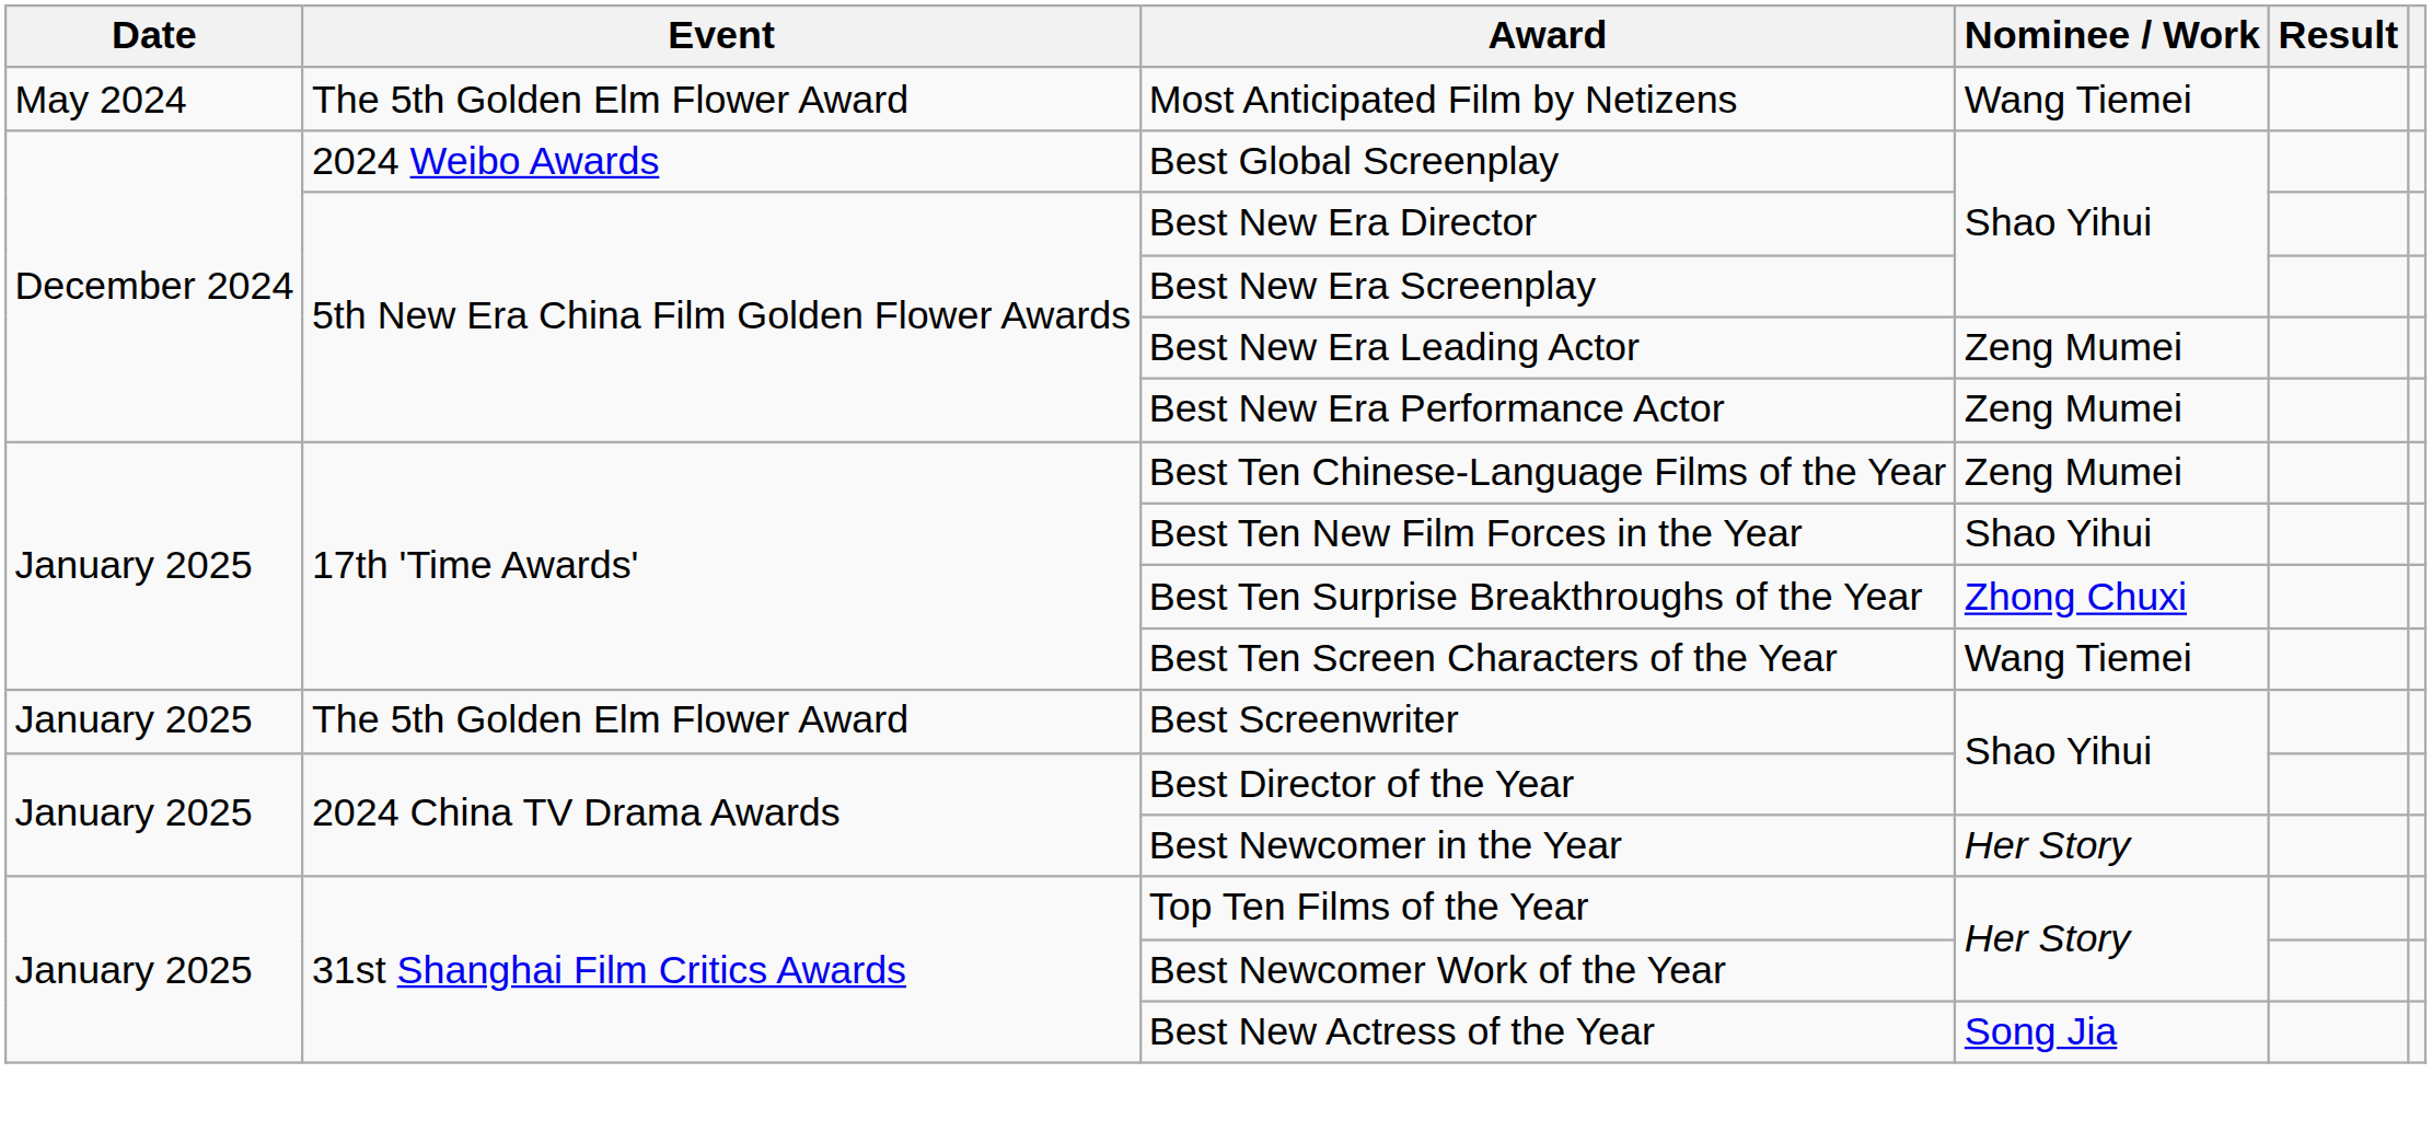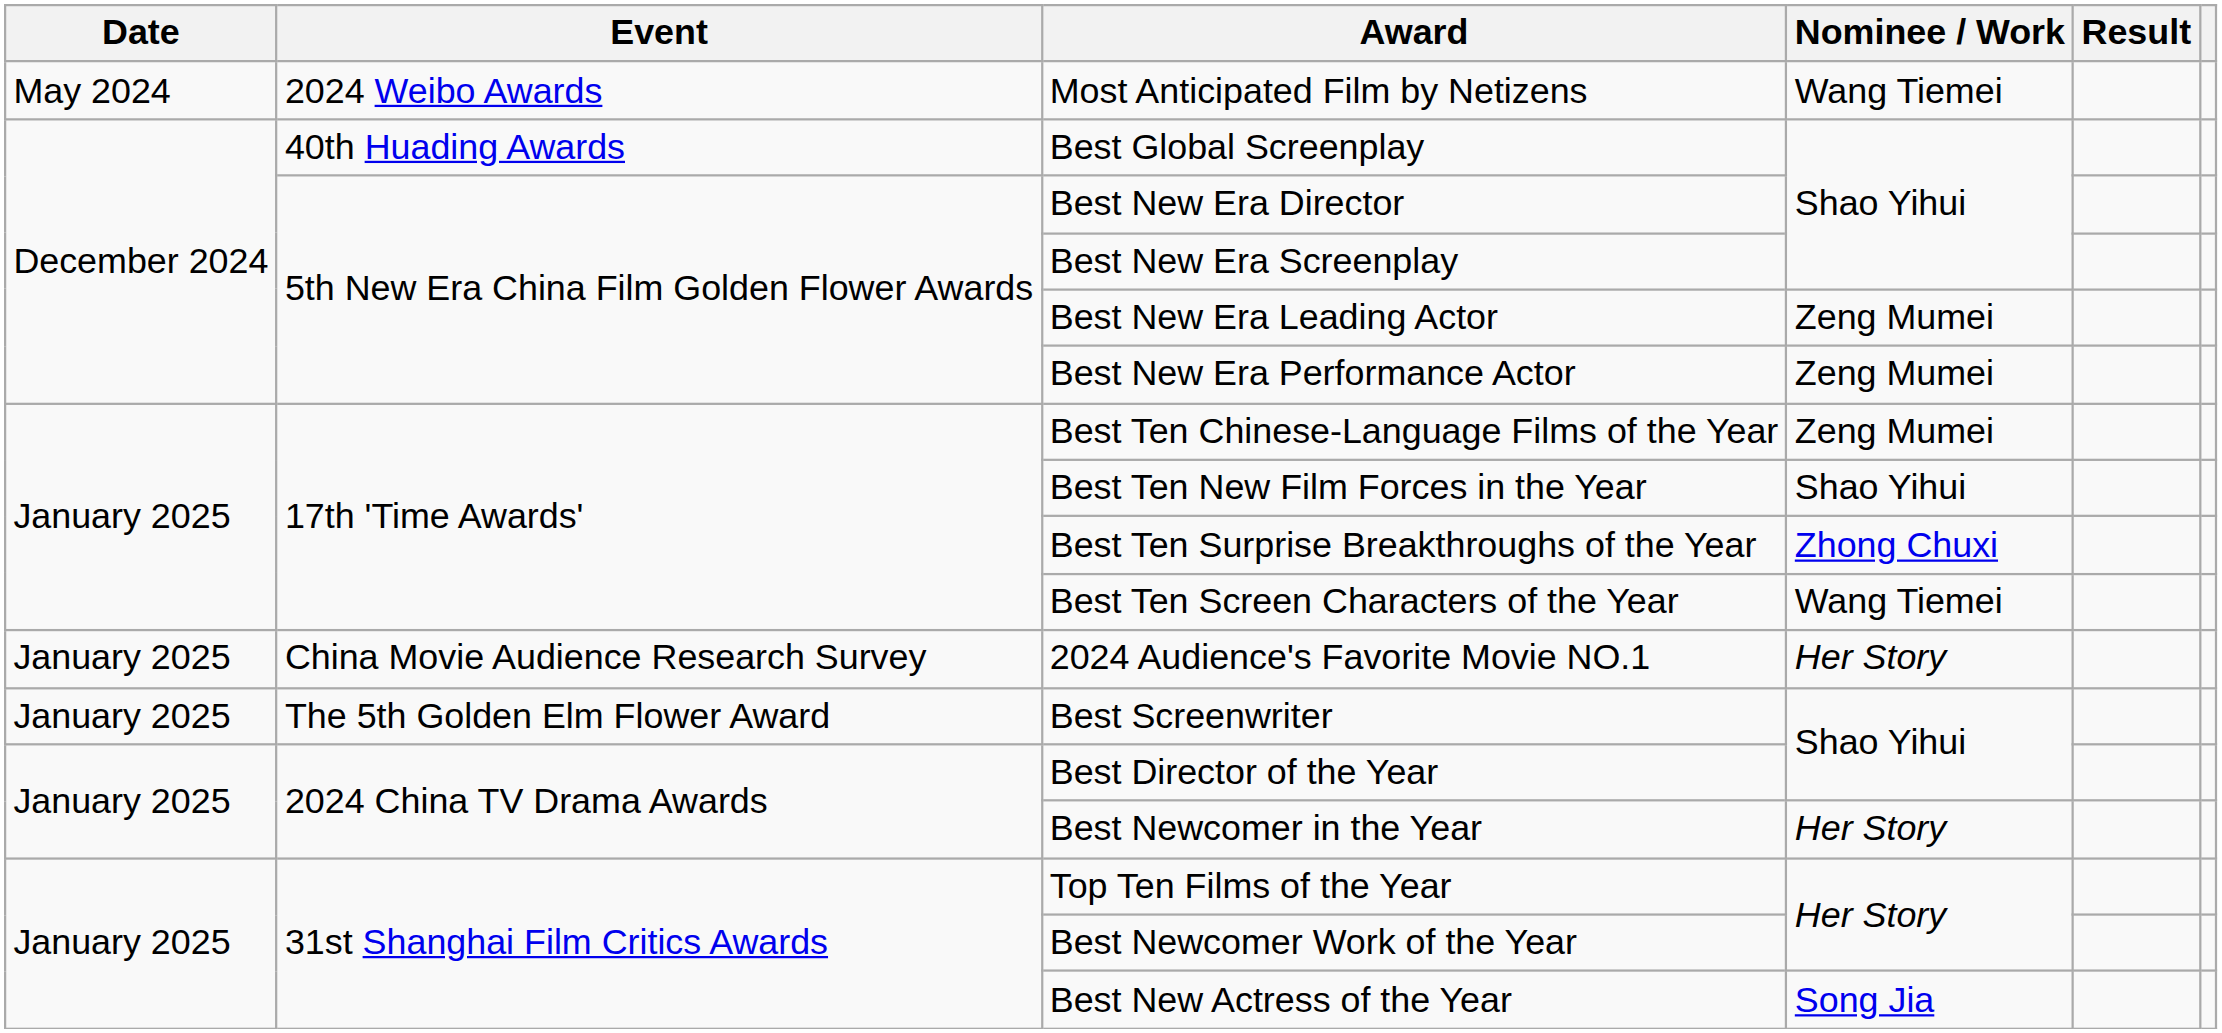 <table class="wikitable sortable">
 <tr>
 <th>Date</th>
 <th>Event</th>
 <th>Award</th>
 <th>Nominee / Work</th>
 <th>Result</th>
 <th class="unsortable"></th>
 </tr>
 <tr>
 <td>May 2024</td>
-<td>The 5th Golden Elm Flower Award</td>
+<td>2024 <a href='#'>Weibo Awards</a></td>
 <td>Most Anticipated Film by Netizens</td>
 <td>Wang Tiemei</td>
 <td></td>
 <td></td>
 </tr>
 <tr>
 <td rowspan="5">December 2024</td>
-<td>2024 <a href='#'>Weibo Awards</a></td>
+<td rowspan="1">40th <a href='#'>Huading Awards</a></td>
 <td>Best Global Screenplay</td>
 <td rowspan="3">Shao Yihui</td>
 <td></td>
 <td></td>
 </tr>
 <tr>
 <td rowspan="4">5th New Era China Film Golden Flower Awards</td>
 <td>Best New Era Director</td>
 <td></td>
 <td></td>
 </tr>
 <tr>
 <td>Best New Era Screenplay</td>
 <td></td>
 <td></td>
 </tr>
 <tr>
 <td>Best New Era Leading Actor</td>
 <td>Zeng Mumei</td>
 <td></td>
 <td></td>
 </tr>
 <tr>
 <td>Best New Era Performance Actor</td>
 <td>Zeng Mumei</td>
 <td></td>
 <td></td>
 </tr>
 <tr>
 <td rowspan="4">January 2025</td>
 <td rowspan="4">17th 'Time Awards'</td>
 <td>Best Ten Chinese-Language Films of the Year</td>
 <td>Zeng Mumei</td>
 <td></td>
 <td></td>
 </tr>
 <tr>
 <td>Best Ten New Film Forces in the Year</td>
 <td>Shao Yihui</td>
 <td></td>
 <td></td>
 </tr>
 <tr>
 <td>Best Ten Surprise Breakthroughs of the Year</td>
 <td><a href='#'>Zhong Chuxi</a></td>
 <td></td>
 <td></td>
 </tr>
 <tr>
 <td>Best Ten Screen Characters of the Year</td>
 <td>Wang Tiemei</td>
 <td></td>
 <td></td>
 </tr>
 <tr>
 <td>January 2025</td>
+<td>China Movie Audience Research Survey</td>
+<td>2024 Audience's Favorite Movie NO.1</td>
+<td><em>Her Story</em></td>
+<td></td>
+<td></td>
+</tr>
+<tr>
+<td>January 2025</td>
 <td>The 5th Golden Elm Flower Award</td>
 <td>Best Screenwriter</td>
 <td rowspan="2">Shao Yihui</td>
 <td></td>
 <td></td>
 </tr>
 <tr>
 <td rowspan="2">January 2025</td>
 <td rowspan="2">2024 China TV Drama Awards</td>
 <td>Best Director of the Year</td>
 <td></td>
 <td></td>
 </tr>
 <tr>
 <td>Best Newcomer in the Year</td>
 <td><em>Her Story</em></td>
 <td></td>
 <td></td>
 </tr>
 <tr>
 <td rowspan="3">January 2025</td>
 <td rowspan="3">31st <a href='#'>Shanghai Film Critics Awards</a></td>
 <td>Top Ten Films of the Year</td>
 <td rowspan="2"><em>Her Story</em></td>
 <td></td>
 <td></td>
 </tr>
 <tr>
 <td>Best Newcomer Work of the Year</td>
 <td></td>
 <td></td>
 </tr>
 <tr>
 <td>Best New Actress of the Year</td>
 <td><a href='#'>Song Jia</a></td>
 <td></td>
 <td></td>
 </tr>
 </table>
